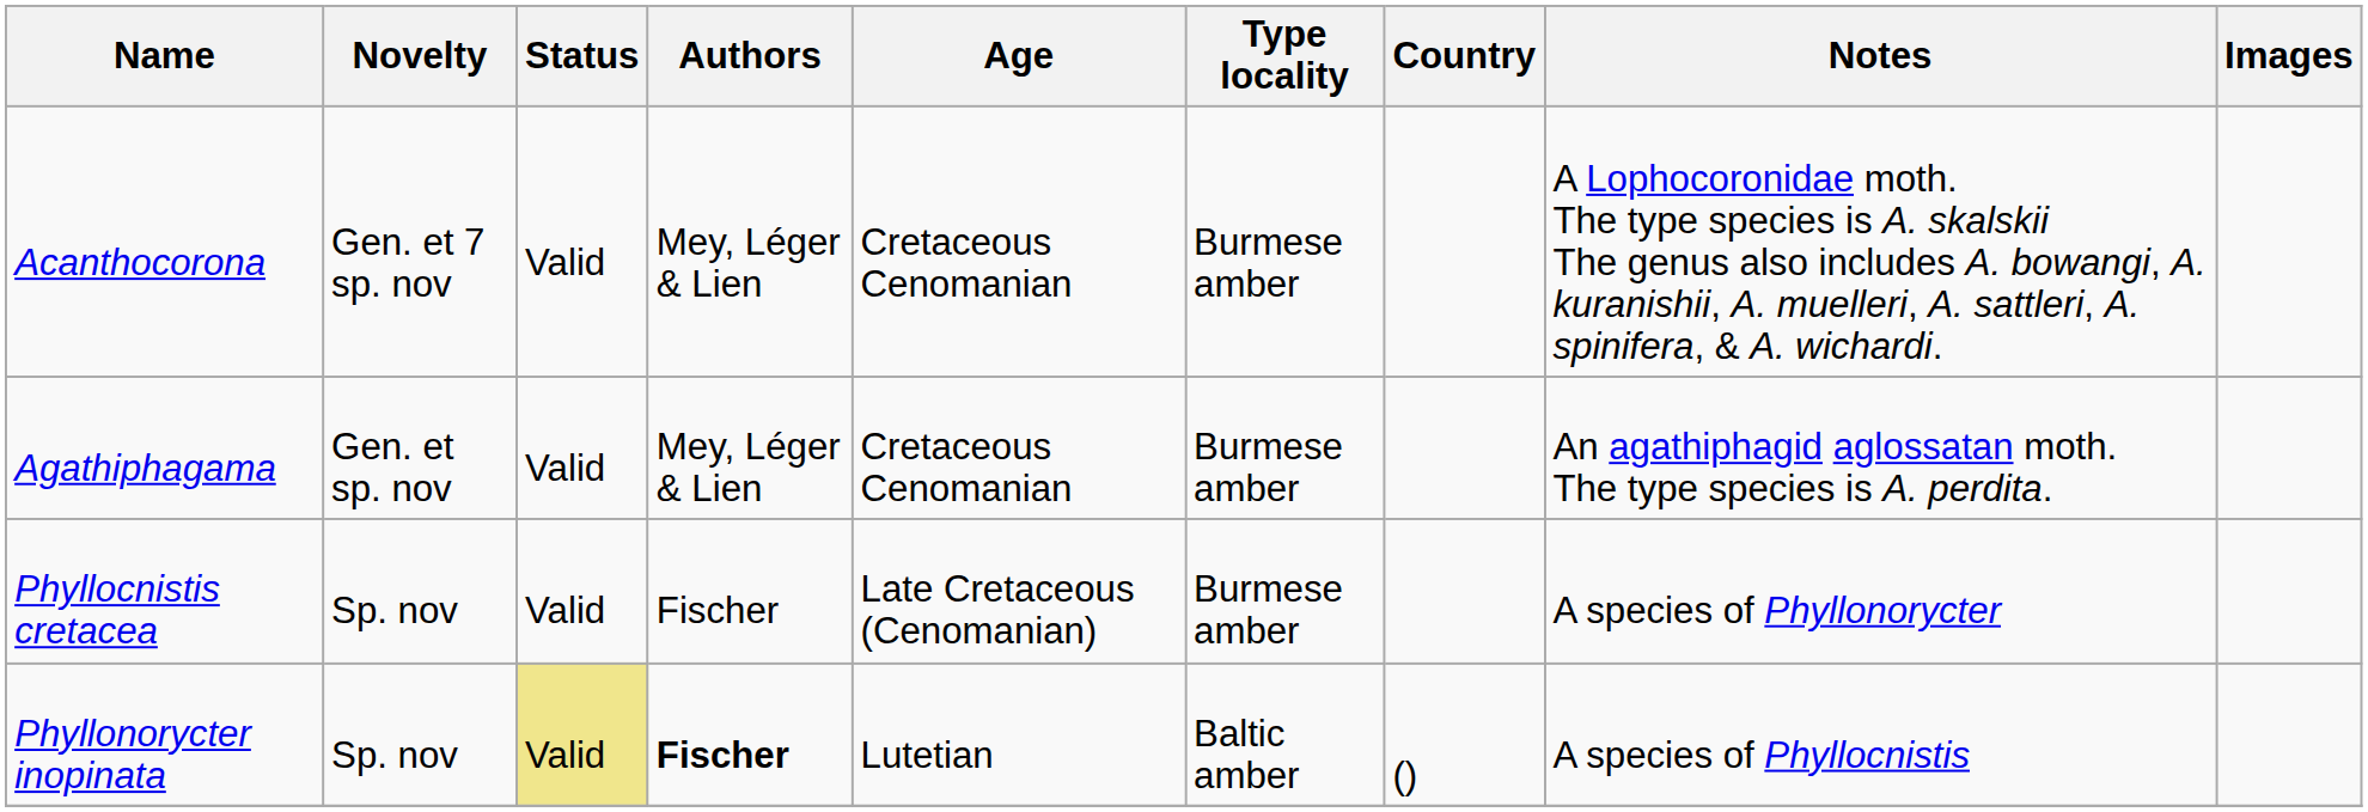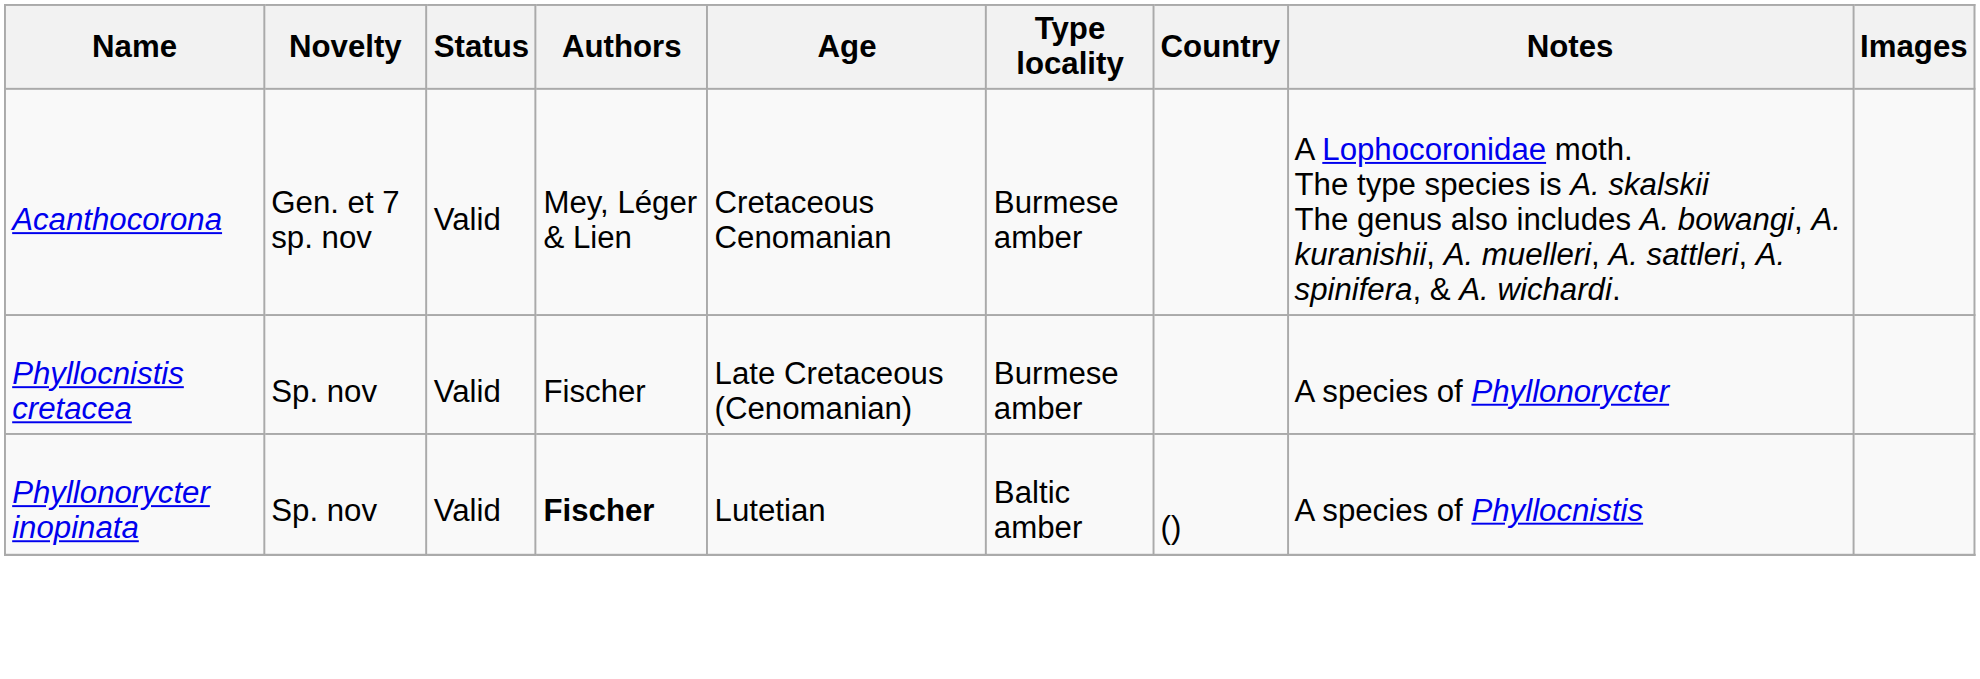 <table class="wikitable sortable" align="center" width="80%">
 <tr>
 <th>Name</th>
 <th>Novelty</th>
 <th>Status</th>
 <th>Authors</th>
 <th>Age</th>
 <th>Type locality</th>
 <th>Country</th>
 <th>Notes</th>
 <th>Images</th>
 </tr>
 <tr>
 <td><br><em><a href='#'>Acanthocorona</a></em></td>
 <td><br>Gen. et 7 sp. nov</td>
 <td><br>Valid</td>
 <td><br>Mey, Léger & Lien</td>
 <td><br>Cretaceous<br>Cenomanian</td>
 <td><br>Burmese amber</td>
 <td><br></td>
 <td><br>A <a href='#'>Lophocoronidae</a> moth.<br> The type species is <em>A. skalskii</em><br>The genus also includes <em>A. bowangi</em>, <em>A. kuranishii</em>, <em>A. muelleri</em>, <em>A. sattleri</em>, <em>A. spinifera</em>, & <em>A. wichardi</em>.</td>
 <td><br></td>
 </tr>
 <tr>
-<td><br><em><a href='#'>Agathiphagama</a></em></td>
-<td><br>Gen. et sp. nov</td>
-<td><br>Valid</td>
-<td><br>Mey, Léger & Lien</td>
-<td><br>Cretaceous<br>Cenomanian</td>
-<td><br>Burmese amber</td>
-<td><br></td>
-<td><br>An <a href='#'>agathiphagid</a> <a href='#'>aglossatan</a> moth.<br> The type species is <em>A. perdita</em>.</td>
-<td><br></td>
-</tr>
-<tr>
 <td><br><em><a href='#'>Phyllocnistis cretacea</a></em></td>
 <td><br>Sp. nov</td>
 <td><br>Valid</td>
 <td><br>Fischer</td>
 <td><br>Late Cretaceous (Cenomanian)</td>
 <td><br>Burmese amber</td>
 <td><br></td>
 <td><br>A species of <em><a href='#'>Phyllonorycter</a></em></td>
 <td></td>
 </tr>
 <tr>
 <td><br><em><a href='#'>Phyllonorycter inopinata</a></em></td>
 <td><br>Sp. nov</td>
-<td style="background: khaki;"><br>Valid</td>
+<td><br>Valid</td>
 <td><strong><br>Fischer</strong></td>
 <td><br>Lutetian</td>
 <td><br>Baltic amber</td>
 <td><br><br>()</td>
 <td><br>A species of <em><a href='#'>Phyllocnistis</a></em></td>
 <td></td>
 </tr>
 <tr>
 </tr>
 </table>
